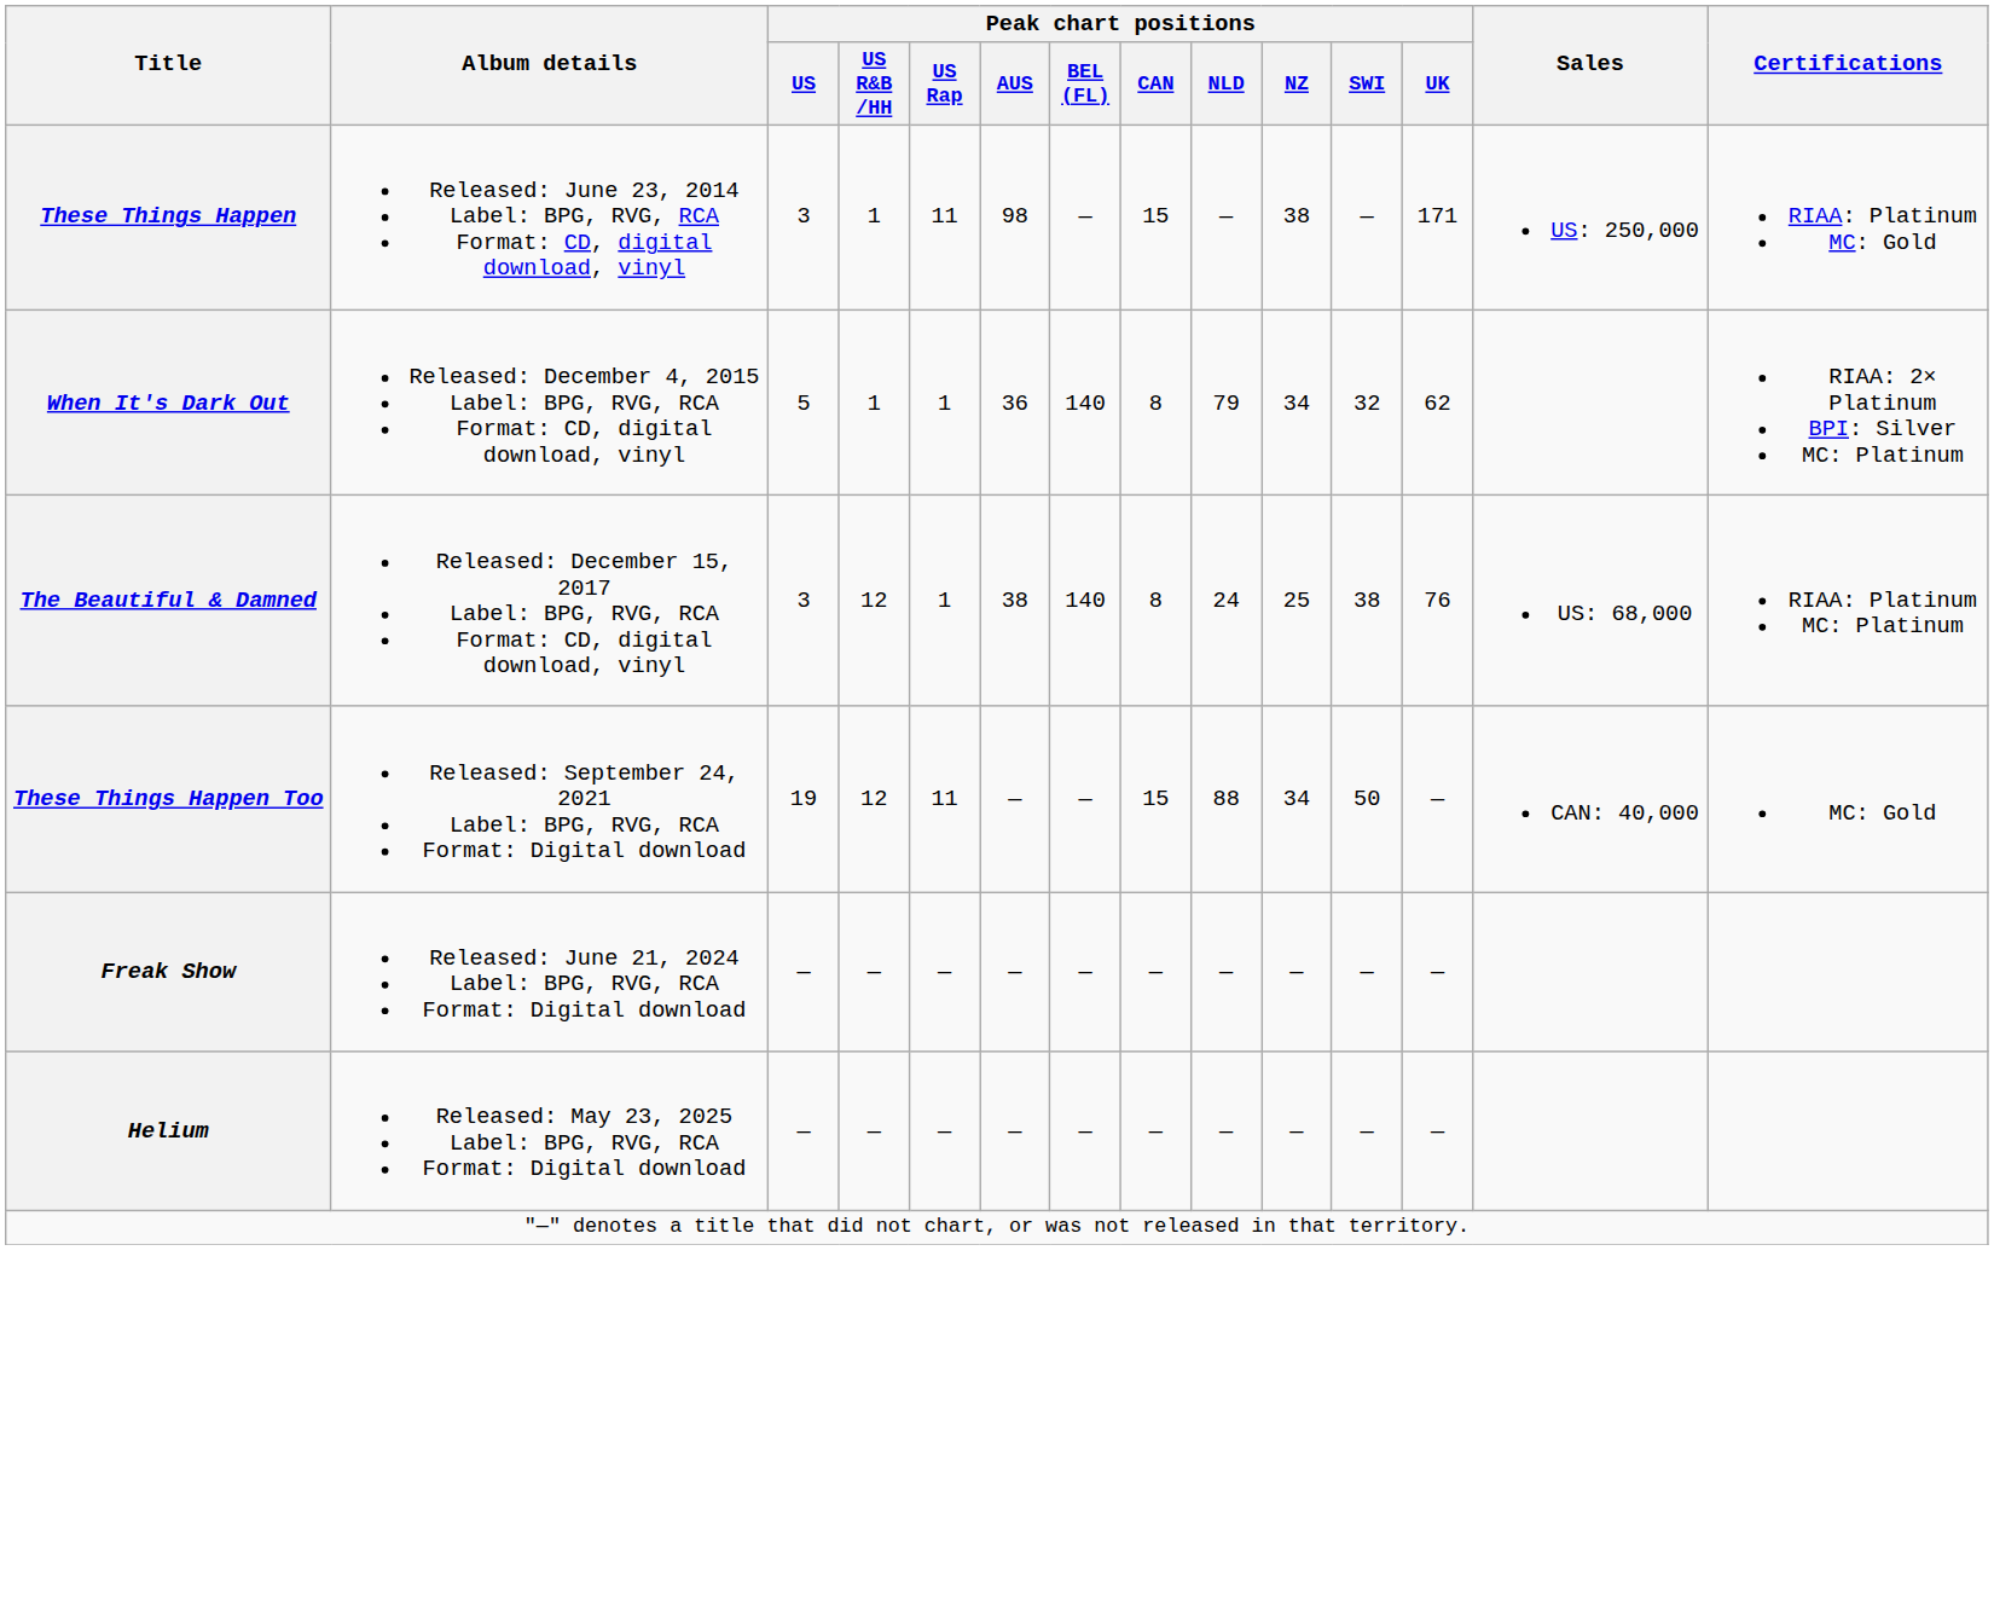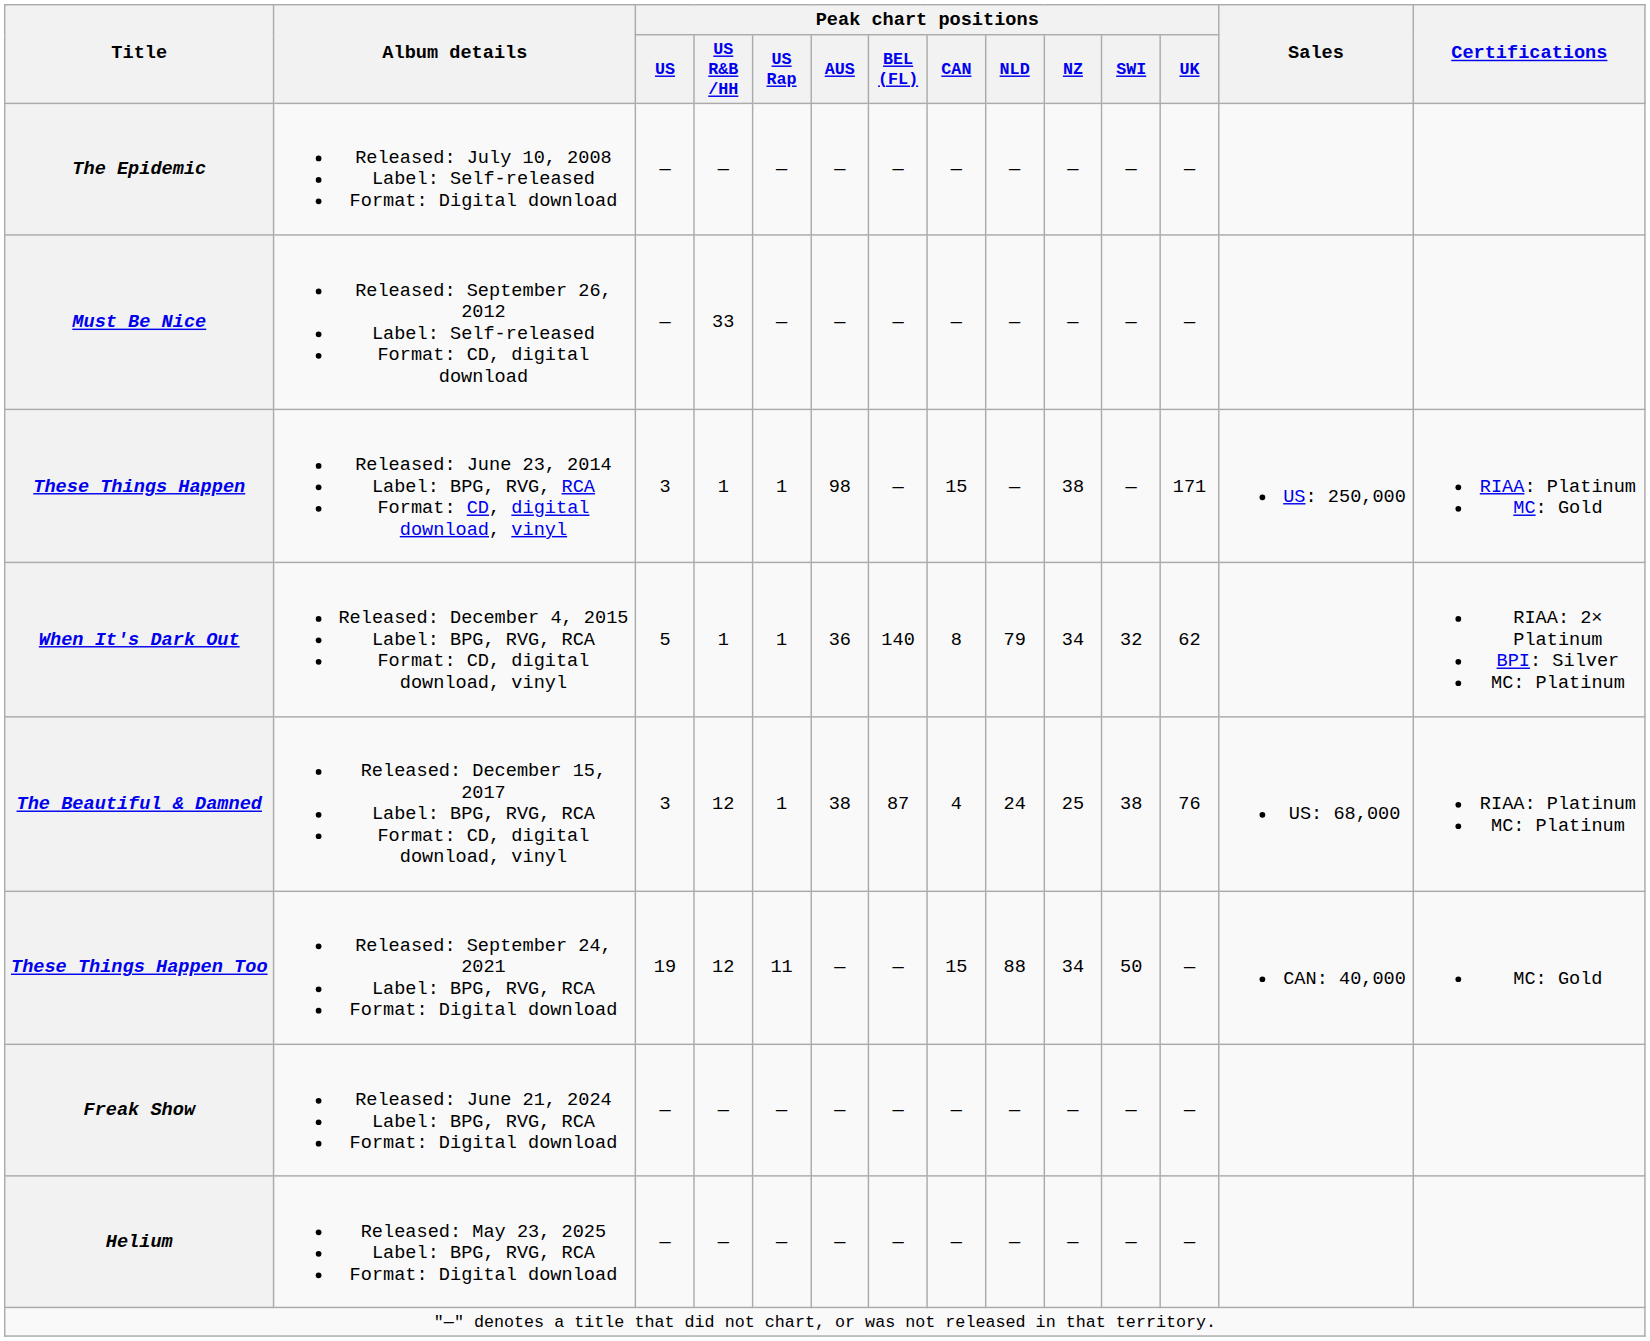 <table class="wikitable plainrowheaders" style="text-align:center;">
 <tr>
 <th scope="col" rowspan="2" style="width:14em;">Title</th>
 <th scope="col" rowspan="2" style="width:19em;">Album details</th>
 <th scope="col" colspan="10">Peak chart positions</th>
 <th scope="col" rowspan="2" style="width:10em;">Sales</th>
 <th scope="col" rowspan="2" style="width:12em;"><a href='#'>Certifications</a></th>
 </tr>
 <tr>
 <th style="width:3em;font-size:90%;"><a href='#'>US</a><br></th>
 <th style="width:3em;font-size:90%;"><a href='#'>US<br>R&B<br>/HH</a><br></th>
 <th style="width:3em;font-size:90%;"><a href='#'>US Rap</a><br></th>
 <th style="width:3em;font-size:90%;"><a href='#'>AUS</a><br></th>
 <th style="width:3em;font-size:90%;"><a href='#'>BEL<br>(FL)</a><br></th>
 <th style="width:3em;font-size:90%;"><a href='#'>CAN</a><br></th>
 <th scope="col" style="width:3em;font-size:90%;"><a href='#'>NLD</a><br></th>
 <th style="width:3em;font-size:90%;"><a href='#'>NZ</a><br></th>
 <th scope="col" style="width:3em;font-size:90%;"><a href='#'>SWI</a><br></th>
 <th style="width:3em;font-size:90%;"><a href='#'>UK</a><br></th>
 </tr>
 <tr>
+<th scope="row"><em>The Epidemic</em></th>
+<td><br><ul><li>Released: July 10, 2008</li><li>Label: Self-released</li><li>Format: Digital download</li></ul></td>
+<td>—</td>
+<td>—</td>
+<td>—</td>
+<td>—</td>
+<td>—</td>
+<td>—</td>
+<td>—</td>
+<td>—</td>
+<td>—</td>
+<td>—</td>
+<td></td>
+<td></td>
+</tr>
+<tr>
+<th scope="row"><em><a href='#'>Must Be Nice</a></em></th>
+<td><br><ul><li>Released: September 26, 2012</li><li>Label: Self-released</li><li>Format: CD, digital download</li></ul></td>
+<td>—</td>
+<td>33</td>
+<td>—</td>
+<td>—</td>
+<td>—</td>
+<td>—</td>
+<td>—</td>
+<td>—</td>
+<td>—</td>
+<td>—</td>
+<td></td>
+<td></td>
+</tr>
+<tr>
 <th scope="row"><em><a href='#'>These Things Happen</a></em></th>
 <td><br><ul><li>Released: June 23, 2014</li><li>Label: BPG, RVG, <a href='#'>RCA</a></li><li>Format: <a href='#'>CD</a>, <a href='#'>digital download</a>, <a href='#'>vinyl</a></li></ul></td>
 <td>3</td>
 <td>1</td>
-<td>11</td>
+<td>1</td>
 <td>98</td>
 <td>—</td>
 <td>15</td>
 <td>—</td>
 <td>38</td>
 <td>—</td>
 <td>171</td>
 <td><br><ul><li><a href='#'>US</a>: 250,000</li></ul></td>
 <td><br><ul><li><a href='#'>RIAA</a>: Platinum</li><li><a href='#'>MC</a>: Gold</li></ul></td>
 </tr>
 <tr>
 <th scope="row"><em><a href='#'>When It's Dark Out</a></em></th>
 <td><br><ul><li>Released: December 4, 2015</li><li>Label: BPG, RVG, RCA</li><li>Format: CD, digital download, vinyl</li></ul></td>
 <td>5</td>
 <td>1</td>
 <td>1</td>
 <td>36</td>
 <td>140</td>
 <td>8</td>
 <td>79</td>
 <td>34</td>
 <td>32</td>
 <td>62</td>
 <td></td>
 <td><br><ul><li>RIAA: 2× Platinum</li><li><a href='#'>BPI</a>: Silver</li><li>MC: Platinum</li></ul></td>
 </tr>
 <tr>
 <th scope="row"><em><a href='#'>The Beautiful & Damned</a></em></th>
 <td><br><ul><li>Released: December 15, 2017</li><li>Label: BPG, RVG, RCA</li><li>Format: CD, digital download, vinyl</li></ul></td>
 <td>3</td>
 <td>12</td>
 <td>1</td>
 <td>38</td>
-<td>140</td>
-<td>8</td>
+<td>87</td>
+<td>4</td>
 <td>24</td>
 <td>25</td>
 <td>38</td>
 <td>76</td>
 <td><br><ul><li>US: 68,000</li></ul></td>
 <td><br><ul><li>RIAA: Platinum</li><li>MC: Platinum</li></ul></td>
 </tr>
 <tr>
 <th scope="row"><em><a href='#'>These Things Happen Too</a></em></th>
 <td><br><ul><li>Released: September 24, 2021</li><li>Label: BPG, RVG, RCA</li><li>Format: Digital download</li></ul></td>
 <td>19</td>
 <td>12</td>
 <td>11</td>
 <td>—</td>
 <td>—</td>
 <td>15</td>
 <td>88</td>
 <td>34</td>
 <td>50</td>
 <td>—</td>
 <td><br><ul><li>CAN: 40,000</li></ul></td>
 <td><br><ul><li>MC: Gold</li></ul></td>
 </tr>
 <tr>
 <th scope="row"><em>Freak Show</em></th>
 <td><br><ul><li>Released: June 21, 2024</li><li>Label: BPG, RVG, RCA</li><li>Format: Digital download</li></ul></td>
 <td>—</td>
 <td>—</td>
 <td>—</td>
 <td>—</td>
 <td>—</td>
 <td>—</td>
 <td>—</td>
 <td>—</td>
 <td>—</td>
 <td>—</td>
 <td></td>
 <td></td>
 </tr>
 <tr>
 <th scope="row"><em>Helium</em></th>
 <td><br><ul><li>Released: May 23, 2025</li><li>Label: BPG, RVG, RCA</li><li>Format: Digital download</li></ul></td>
 <td>—</td>
 <td>—</td>
 <td>—</td>
 <td>—</td>
 <td>—</td>
 <td>—</td>
 <td>—</td>
 <td>—</td>
 <td>—</td>
 <td>—</td>
 <td></td>
 <td></td>
 </tr>
 <tr>
 <td colspan="14" style="font-size:90%">"—" denotes a title that did not chart, or was not released in that territory.</td>
 </tr>
 </table>
